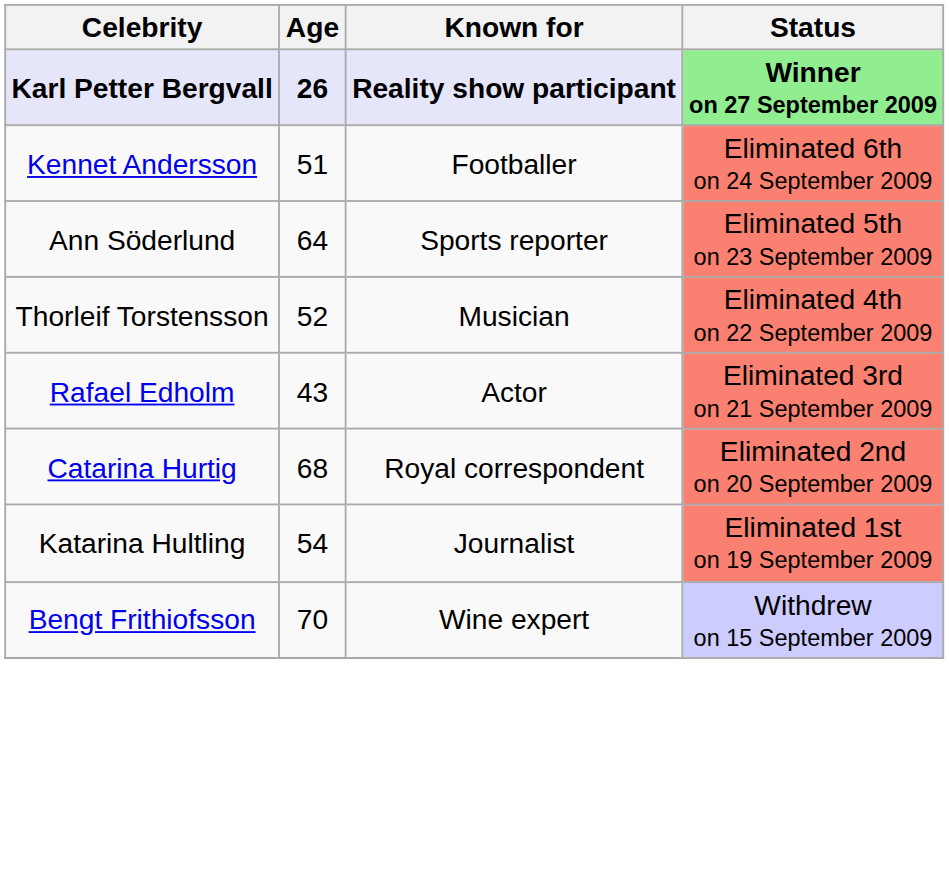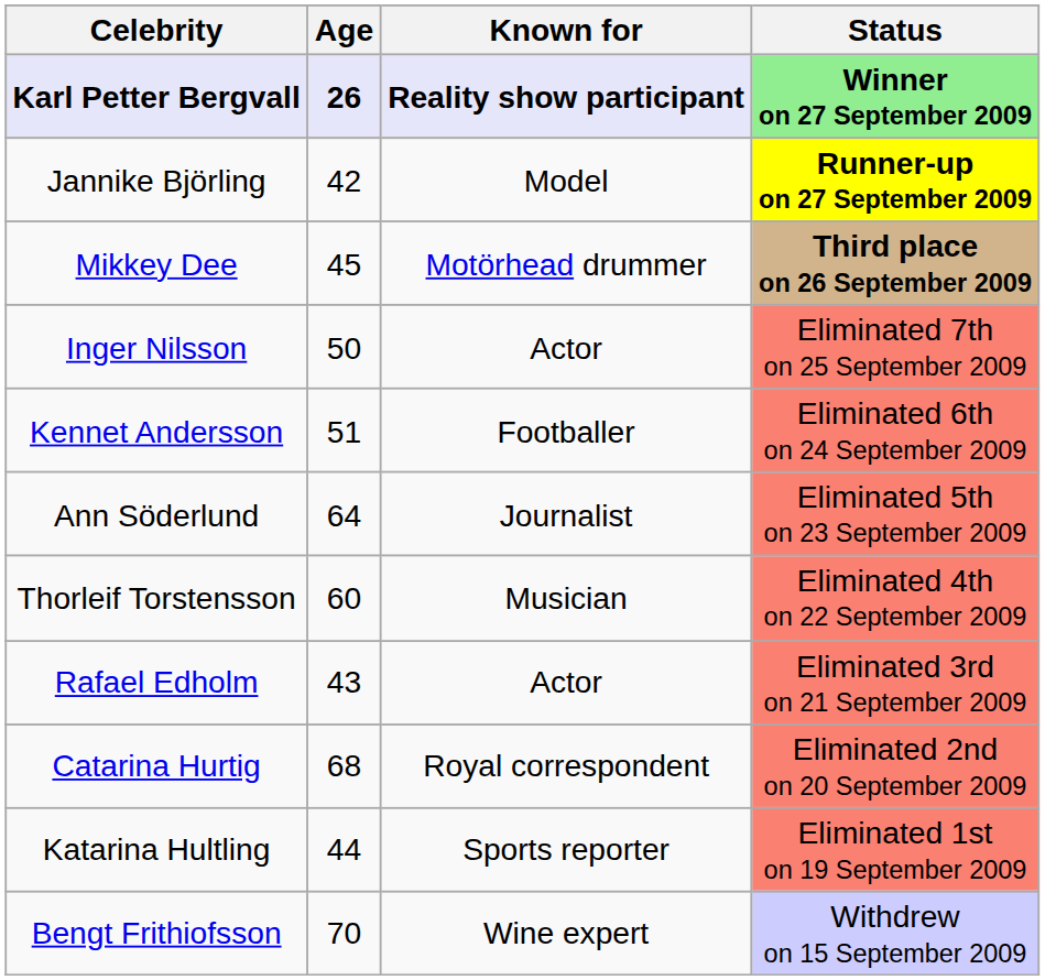 <table class=wikitable sortable" style="text-align: center; white-space:nowrap; margin:auto; font-size:95.2%;">
 <tr>
 <th scope="col">Celebrity</th>
 <th scope="col">Age</th>
 <th scope="col">Known for</th>
 <th scope="col">Status</th>
 </tr>
 <tr>
 <td style="background:lavender;"><strong>Karl Petter Bergvall</strong></td>
 <td style="background:lavender;"><strong>26</strong></td>
 <td style="background:lavender;"><strong>Reality show participant</strong></td>
 <td style="background:lightgreen;"><strong>Winner</strong><br><small><strong>on 27 September 2009</strong></small></td>
 </tr>
 <tr>
+<td>Jannike Björling</td>
+<td>42</td>
+<td>Model</td>
+<td style="background:yellow;"><strong>Runner-up</strong><br><small><strong>on 27 September 2009</strong></small></td>
+</tr>
+<tr>
+<td><a href='#'>Mikkey Dee</a></td>
+<td>45</td>
+<td><a href='#'>Motörhead</a> drummer</td>
+<td style="background:tan;"><strong>Third place</strong><br><small><strong>on 26 September 2009</strong></small></td>
+</tr>
+<tr>
+<td><a href='#'>Inger Nilsson</a></td>
+<td>50</td>
+<td>Actor</td>
+<td style="background:salmon;">Eliminated 7th<br><small>on 25 September 2009</small></td>
+</tr>
+<tr>
 <td><a href='#'>Kennet Andersson</a></td>
 <td>51</td>
 <td>Footballer</td>
 <td style="background:salmon;">Eliminated 6th<br><small>on 24 September 2009</small></td>
 </tr>
 <tr>
 <td>Ann Söderlund</td>
 <td>64</td>
-<td>Sports reporter</td>
+<td>Journalist</td>
 <td style="background:salmon;">Eliminated 5th<br><small>on 23 September 2009</small></td>
 </tr>
 <tr>
 <td>Thorleif Torstensson</td>
-<td>52</td>
+<td>60</td>
 <td>Musician</td>
 <td style="background:salmon;">Eliminated 4th<br><small>on 22 September 2009</small></td>
 </tr>
 <tr>
 <td><a href='#'>Rafael Edholm</a></td>
 <td>43</td>
 <td>Actor</td>
 <td style="background:salmon;">Eliminated 3rd<br><small>on 21 September 2009</small></td>
 </tr>
 <tr>
 <td><a href='#'>Catarina Hurtig</a></td>
 <td>68</td>
 <td>Royal correspondent</td>
 <td style="background:salmon;">Eliminated 2nd<br><small>on 20 September 2009</small></td>
 </tr>
 <tr>
 <td>Katarina Hultling</td>
-<td>54</td>
-<td>Journalist</td>
+<td>44</td>
+<td>Sports reporter</td>
 <td style="background:salmon;">Eliminated 1st<br><small>on 19 September 2009</small></td>
 </tr>
 <tr>
 <td><a href='#'>Bengt Frithiofsson</a></td>
 <td>70</td>
 <td>Wine expert</td>
 <td style="background:#ccf;">Withdrew<br><small>on 15 September 2009</small></td>
 </tr>
 <tr>
 </tr>
 </table>
